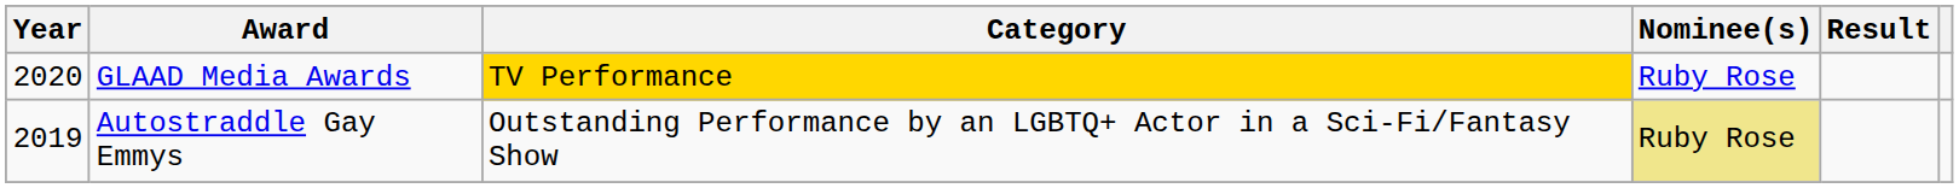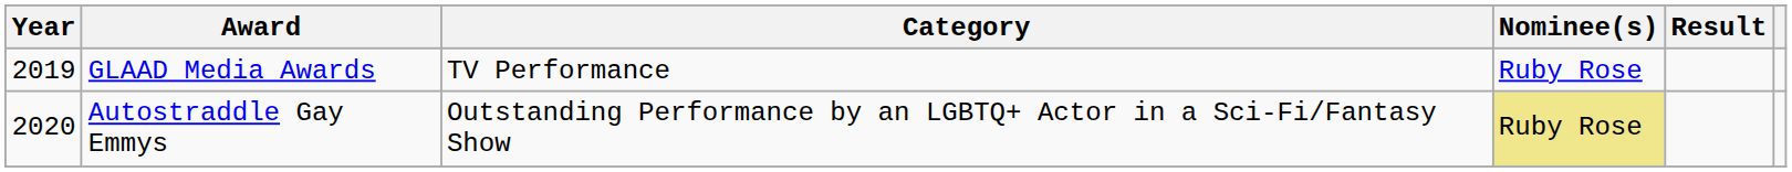 <table class="wikitable sortable plainrowheaders">
 <tr>
 <th scope="col">Year</th>
 <th scope="col">Award</th>
 <th scope="col">Category</th>
 <th scope="col">Nominee(s)</th>
 <th scope="col">Result</th>
 <th scope="col" class="unsortable"></th>
 </tr>
 <tr>
-<td>2020</td>
+<td>2019</td>
 <td><a href='#'>GLAAD Media Awards</a></td>
-<td style="background: gold;">TV Performance</td>
+<td>TV Performance</td>
 <td><a href='#'>Ruby Rose</a></td>
 <td></td>
 <td></td>
 </tr>
 <tr>
-<td>2019</td>
+<td>2020</td>
 <td><a href='#'>Autostraddle</a> Gay Emmys</td>
 <td>Outstanding Performance by an LGBTQ+ Actor in a Sci-Fi/Fantasy Show</td>
 <td style="background: khaki;">Ruby Rose</td>
 <td></td>
 <td></td>
 </tr>
 </table>
